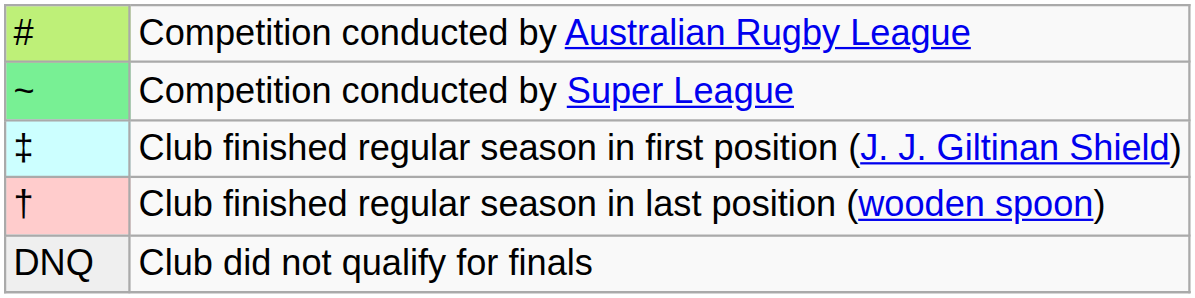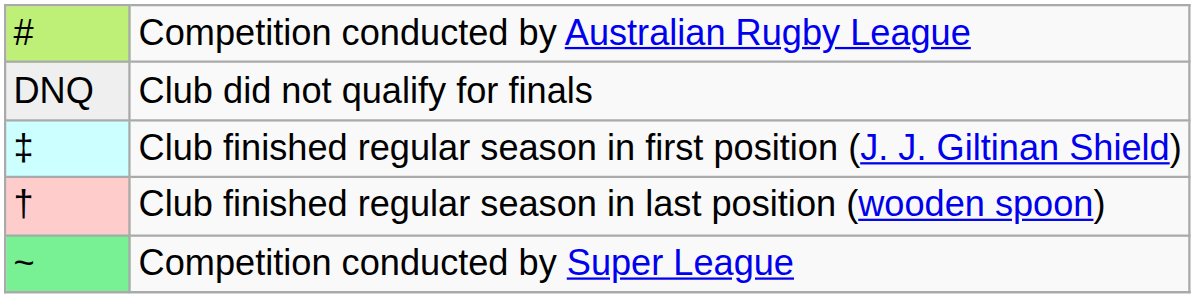 <table class="wikitable">
 <tr>
 <td style="background:#bef078; width:3em">#</td>
 <td>Competition conducted by <a href='#'>Australian Rugby League</a></td>
 </tr>
 <tr>
-<td style="background:#78f094; width:3em">~</td>
-<td>Competition conducted by <a href='#'>Super League</a></td>
+<td style="background:#efefef;">DNQ</td>
+<td>Club did not qualify for finals</td>
 </tr>
 <tr>
 <td style="background:#CCFFFF; width:3em">‡</td>
 <td>Club finished regular season in first position (<a href='#'>J. J. Giltinan Shield</a>)</td>
 </tr>
 <tr>
 <td style="background-color:#fcc; width:3em">†</td>
 <td>Club finished regular season in last position (<a href='#'>wooden spoon</a>)</td>
 </tr>
 <tr>
-<td style="background:#efefef;">DNQ</td>
-<td>Club did not qualify for finals</td>
+<td style="background:#78f094; width:3em">~</td>
+<td>Competition conducted by <a href='#'>Super League</a></td>
 </tr>
 <tr>
 </tr>
 </table>
